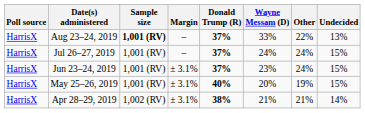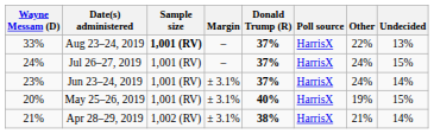 <table class="wikitable sortable" style="font-size:90%;text-align:center;">
 <tr valign=bottom style="font-size:90%;">
-<th>Poll source</th>
+<th><a href='#'>Wayne<br>Messam</a> (D)</th>
 <th>Date(s)<br>administered</th>
 <th>Sample<br>size</th>
 <th>Margin<br></th>
 <th>Donald<br>Trump (R)</th>
-<th><a href='#'>Wayne<br>Messam</a> (D)</th>
+<th>Poll source</th>
 <th>Other</th>
 <th>Undecided</th>
 </tr>
 <tr>
-<td style="text-align:left;"><a href='#'>HarrisX</a></td>
+<td>33%</td>
 <td>Aug 23–24, 2019</td>
 <td><strong>1,001 (RV)</strong></td>
 <td>–</td>
 <td><strong>37%</strong></td>
-<td>33%</td>
+<td style="text-align:left;"><a href='#'>HarrisX</a></td>
 <td>22%</td>
 <td>13%</td>
 </tr>
 <tr>
-<td style="text-align:left;"><a href='#'>HarrisX</a></td>
+<td>24%</td>
 <td>Jul 26–27, 2019</td>
 <td>1,001 (RV)</td>
 <td>–</td>
 <td><strong>37%</strong></td>
-<td>24%</td>
+<td style="text-align:left;"><a href='#'>HarrisX</a></td>
 <td>24%</td>
 <td>15%</td>
 </tr>
 <tr>
-<td style="text-align:left;"><a href='#'>HarrisX</a></td>
+<td>23%</td>
 <td>Jun 23–24, 2019</td>
 <td>1,001 (RV)</td>
 <td>± 3.1%</td>
 <td><strong>37%</strong></td>
-<td>23%</td>
+<td style="text-align:left;"><a href='#'>HarrisX</a></td>
 <td>24%</td>
-<td>15%</td>
+<td>14%</td>
 </tr>
 <tr>
-<td style="text-align:left;"><a href='#'>HarrisX</a></td>
+<td>20%</td>
 <td>May 25–26, 2019</td>
 <td>1,001 (RV)</td>
 <td>± 3.1%</td>
 <td><strong>40%</strong></td>
-<td>20%</td>
+<td style="text-align:left;"><a href='#'>HarrisX</a></td>
 <td>19%</td>
 <td>15%</td>
 </tr>
 <tr>
-<td style="text-align:left;"><a href='#'>HarrisX</a></td>
+<td>21%</td>
 <td>Apr 28–29, 2019</td>
 <td>1,002 (RV)</td>
 <td>± 3.1%</td>
 <td><strong>38%</strong></td>
-<td>21%</td>
+<td style="text-align:left;"><a href='#'>HarrisX</a></td>
 <td>21%</td>
 <td>14%</td>
 </tr>
 </table>
